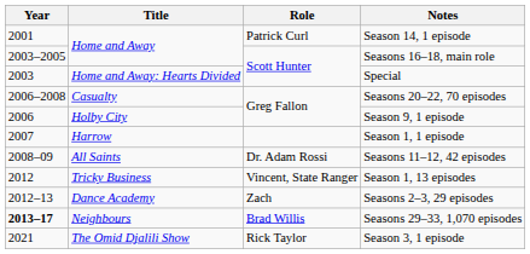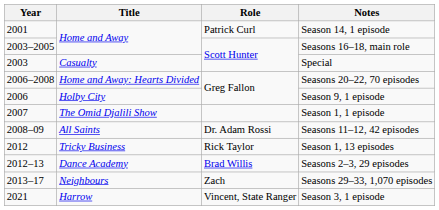 <table class="wikitable">
 <tr>
 <th>Year</th>
 <th>Title</th>
 <th>Role</th>
 <th>Notes</th>
 </tr>
 <tr>
 <td>2001</td>
 <td rowspan="2"><em><a href='#'>Home and Away</a></em></td>
 <td>Patrick Curl</td>
 <td>Season 14, 1 episode</td>
 </tr>
 <tr>
 <td>2003–2005</td>
 <td rowspan="2"><a href='#'>Scott Hunter</a></td>
 <td>Seasons 16–18, main role</td>
 </tr>
 <tr>
 <td>2003</td>
-<td><em><a href='#'>Home and Away: Hearts Divided</a></em></td>
+<td><em><a href='#'>Casualty</a></em></td>
 <td>Special</td>
 </tr>
 <tr>
 <td>2006–2008</td>
-<td><em><a href='#'>Casualty</a></em></td>
+<td><em><a href='#'>Home and Away: Hearts Divided</a></em></td>
 <td rowspan="2">Greg Fallon</td>
 <td>Seasons 20–22, 70 episodes</td>
 </tr>
 <tr>
 <td>2006</td>
 <td><em><a href='#'>Holby City</a></em></td>
 <td>Season 9, 1 episode</td>
 </tr>
 <tr>
 <td>2007</td>
-<td><em><a href='#'>Harrow</a></em></td>
+<td><em><a href='#'>The Omid Djalili Show</a></em></td>
 <td></td>
 <td>Season 1, 1 episode</td>
 </tr>
 <tr>
 <td>2008–09</td>
 <td><em><a href='#'>All Saints</a></em></td>
 <td>Dr. Adam Rossi</td>
 <td>Seasons 11–12, 42 episodes</td>
 </tr>
 <tr>
 <td>2012</td>
 <td><em><a href='#'>Tricky Business</a></em></td>
-<td>Vincent, State Ranger</td>
+<td>Rick Taylor</td>
 <td>Season 1, 13 episodes</td>
 </tr>
 <tr>
 <td>2012–13</td>
 <td><em><a href='#'>Dance Academy</a></em></td>
-<td>Zach</td>
+<td><a href='#'>Brad Willis</a></td>
 <td>Seasons 2–3, 29 episodes</td>
 </tr>
 <tr>
-<td><strong>2013–17</strong></td>
+<td>2013–17</td>
 <td><em><a href='#'>Neighbours</a></em></td>
-<td><a href='#'>Brad Willis</a></td>
+<td>Zach</td>
 <td>Seasons 29–33, 1,070 episodes</td>
 </tr>
 <tr>
 <td>2021</td>
-<td><em><a href='#'>The Omid Djalili Show</a></em></td>
-<td>Rick Taylor</td>
+<td><em><a href='#'>Harrow</a></em></td>
+<td>Vincent, State Ranger</td>
 <td>Season 3, 1 episode</td>
 </tr>
 </table>
